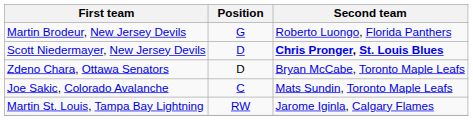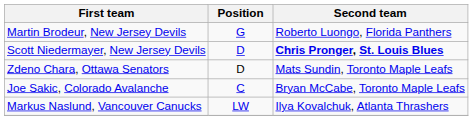 <table class="wikitable">
 <tr>
 <th>First team</th>
 <th>  Position  </th>
 <th>Second team</th>
 </tr>
 <tr>
 <td><a href='#'>Martin Brodeur</a>, <a href='#'>New Jersey Devils</a></td>
 <td align=center><a href='#'>G</a></td>
 <td><a href='#'>Roberto Luongo</a>, <a href='#'>Florida Panthers</a></td>
 </tr>
 <tr>
 <td><a href='#'>Scott Niedermayer</a>, <a href='#'>New Jersey Devils</a></td>
 <td align=center><a href='#'>D</a></td>
 <td><strong><a href='#'>Chris Pronger</a>, <a href='#'>St. Louis Blues</a></strong></td>
 </tr>
 <tr>
 <td><a href='#'>Zdeno Chara</a>, <a href='#'>Ottawa Senators</a></td>
 <td align=center>D</td>
-<td><a href='#'>Bryan McCabe</a>, <a href='#'>Toronto Maple Leafs</a></td>
+<td><a href='#'>Mats Sundin</a>, <a href='#'>Toronto Maple Leafs</a></td>
 </tr>
 <tr>
 <td><a href='#'>Joe Sakic</a>, <a href='#'>Colorado Avalanche</a></td>
 <td align=center><a href='#'>C</a></td>
-<td><a href='#'>Mats Sundin</a>, <a href='#'>Toronto Maple Leafs</a></td>
+<td><a href='#'>Bryan McCabe</a>, <a href='#'>Toronto Maple Leafs</a></td>
 </tr>
 <tr>
-<td><a href='#'>Martin St. Louis</a>, <a href='#'>Tampa Bay Lightning</a></td>
-<td align=center><a href='#'>RW</a></td>
-<td><a href='#'>Jarome Iginla</a>, <a href='#'>Calgary Flames</a></td>
+<td><a href='#'>Markus Naslund</a>, <a href='#'>Vancouver Canucks</a></td>
+<td align=center><a href='#'>LW</a></td>
+<td><a href='#'>Ilya Kovalchuk</a>, <a href='#'>Atlanta Thrashers</a></td>
 </tr>
 <tr>
 </tr>
 </table>
